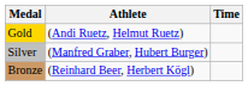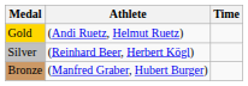 <table class="wikitable">
 <tr>
 <th>Medal</th>
 <th>Athlete</th>
 <th>Time</th>
 </tr>
 <tr>
 <td bgcolor="gold">Gold</td>
 <td> (<a href='#'>Andi Ruetz</a>, <a href='#'>Helmut Ruetz</a>)</td>
 <td></td>
 </tr>
 <tr>
 <td bgcolor="silver">Silver</td>
-<td> (<a href='#'>Manfred Graber</a>, <a href='#'>Hubert Burger</a>)</td>
+<td> (<a href='#'>Reinhard Beer</a>, <a href='#'>Herbert Kögl</a>)</td>
 <td></td>
 </tr>
 <tr>
 <td bgcolor="CC9966">Bronze</td>
-<td> (<a href='#'>Reinhard Beer</a>, <a href='#'>Herbert Kögl</a>)</td>
+<td> (<a href='#'>Manfred Graber</a>, <a href='#'>Hubert Burger</a>)</td>
 <td></td>
 </tr>
 </table>
